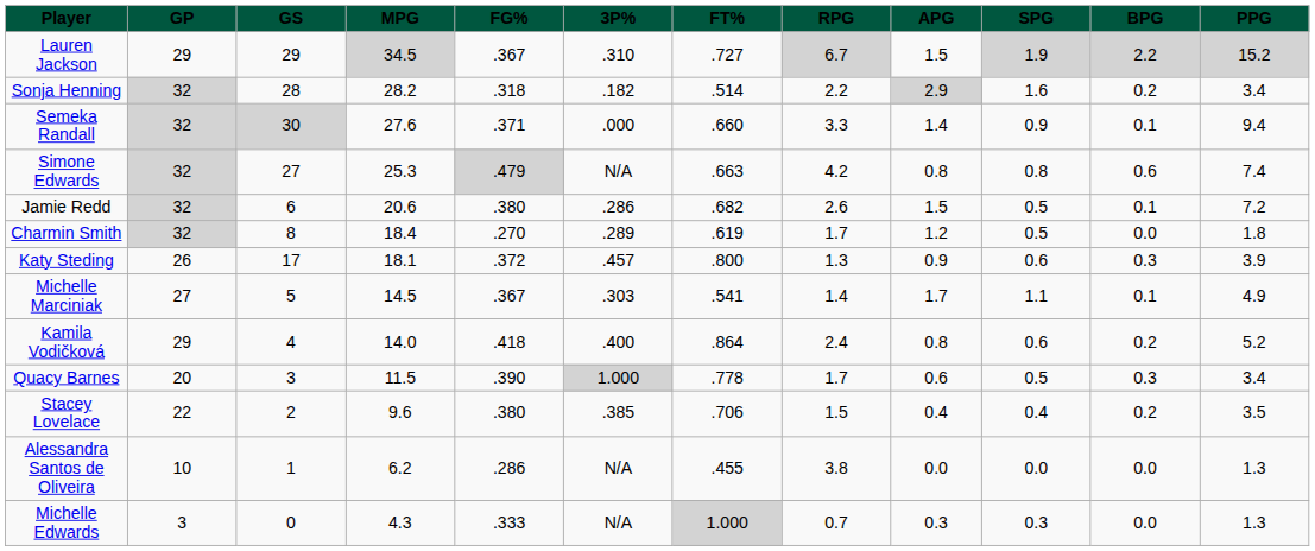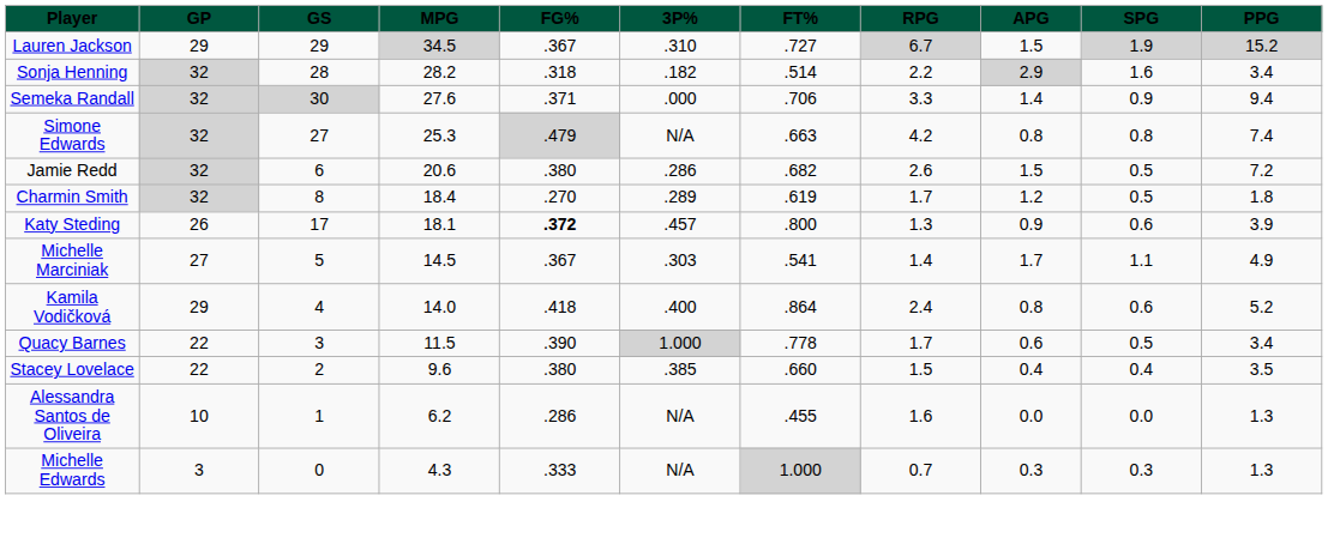 <table class="wikitable sortable" style="text-align:center;">
 <tr>
 <th style="background: #00573F" width="6%"><span>Player</span></th>
 <th style="background: #00573F" width="6%"><span>GP</span></th>
 <th style="background: #00573F" width="6%"><span>GS</span></th>
 <th style="background: #00573F" width="6%"><span>MPG</span></th>
 <th style="background: #00573F" width="6%"><span>FG%</span></th>
 <th style="background: #00573F" width="6%"><span>3P%</span></th>
 <th style="background: #00573F" width="6%"><span>FT%</span></th>
 <th style="background: #00573F" width="6%"><span>RPG</span></th>
 <th style="background: #00573F" width="5%"><span>APG</span></th>
 <th style="background: #00573F" width="6%"><span>SPG</span></th>
-<th style="background: #00573F" width="6%"><span>BPG</span></th>
 <th style="background: #00573F" width="6%"><span>PPG</span></th>
 </tr>
 <tr>
 <td><a href='#'>Lauren Jackson</a></td>
 <td>29</td>
 <td>29</td>
 <td style="background:#D3D3D3;">34.5</td>
 <td>.367</td>
 <td>.310</td>
 <td>.727</td>
 <td style="background:#D3D3D3;">6.7</td>
 <td>1.5</td>
 <td style="background:#D3D3D3;">1.9</td>
-<td style="background:#D3D3D3;">2.2</td>
 <td style="background:#D3D3D3;">15.2</td>
 </tr>
 <tr>
 <td><a href='#'>Sonja Henning</a></td>
 <td style="background:#D3D3D3;">32</td>
 <td>28</td>
 <td>28.2</td>
 <td>.318</td>
 <td>.182</td>
 <td>.514</td>
 <td>2.2</td>
 <td style="background:#D3D3D3;">2.9</td>
 <td>1.6</td>
-<td>0.2</td>
 <td>3.4</td>
 </tr>
 <tr>
 <td><a href='#'>Semeka Randall</a></td>
 <td style="background:#D3D3D3;">32</td>
 <td style="background:#D3D3D3;">30</td>
 <td>27.6</td>
 <td>.371</td>
 <td>.000</td>
-<td>.660</td>
+<td>.706</td>
 <td>3.3</td>
 <td>1.4</td>
 <td>0.9</td>
-<td>0.1</td>
 <td>9.4</td>
 </tr>
 <tr>
 <td><a href='#'>Simone Edwards</a></td>
 <td style="background:#D3D3D3;">32</td>
 <td>27</td>
 <td>25.3</td>
 <td style="background:#D3D3D3;">.479</td>
 <td>N/A</td>
 <td>.663</td>
 <td>4.2</td>
 <td>0.8</td>
 <td>0.8</td>
-<td>0.6</td>
 <td>7.4</td>
 </tr>
 <tr>
 <td>Jamie Redd</td>
 <td style="background:#D3D3D3;">32</td>
 <td>6</td>
 <td>20.6</td>
 <td>.380</td>
 <td>.286</td>
 <td>.682</td>
 <td>2.6</td>
 <td>1.5</td>
 <td>0.5</td>
-<td>0.1</td>
 <td>7.2</td>
 </tr>
 <tr>
 <td><a href='#'>Charmin Smith</a></td>
 <td style="background:#D3D3D3;">32</td>
 <td>8</td>
 <td>18.4</td>
 <td>.270</td>
 <td>.289</td>
 <td>.619</td>
 <td>1.7</td>
 <td>1.2</td>
 <td>0.5</td>
-<td>0.0</td>
 <td>1.8</td>
 </tr>
 <tr>
 <td><a href='#'>Katy Steding</a></td>
 <td>26</td>
 <td>17</td>
 <td>18.1</td>
-<td>.372</td>
+<td><strong>.372</strong></td>
 <td>.457</td>
 <td>.800</td>
 <td>1.3</td>
 <td>0.9</td>
 <td>0.6</td>
-<td>0.3</td>
 <td>3.9</td>
 </tr>
 <tr>
 <td><a href='#'>Michelle Marciniak</a></td>
 <td>27</td>
 <td>5</td>
 <td>14.5</td>
 <td>.367</td>
 <td>.303</td>
 <td>.541</td>
 <td>1.4</td>
 <td>1.7</td>
 <td>1.1</td>
-<td>0.1</td>
 <td>4.9</td>
 </tr>
 <tr>
 <td><a href='#'>Kamila Vodičková</a></td>
 <td>29</td>
 <td>4</td>
 <td>14.0</td>
 <td>.418</td>
 <td>.400</td>
 <td>.864</td>
 <td>2.4</td>
 <td>0.8</td>
 <td>0.6</td>
-<td>0.2</td>
 <td>5.2</td>
 </tr>
 <tr>
 <td><a href='#'>Quacy Barnes</a></td>
-<td>20</td>
+<td>22</td>
 <td>3</td>
 <td>11.5</td>
 <td>.390</td>
 <td style="background:#D3D3D3;">1.000</td>
 <td>.778</td>
 <td>1.7</td>
 <td>0.6</td>
 <td>0.5</td>
-<td>0.3</td>
 <td>3.4</td>
 </tr>
 <tr>
 <td><a href='#'>Stacey Lovelace</a></td>
 <td>22</td>
 <td>2</td>
 <td>9.6</td>
 <td>.380</td>
 <td>.385</td>
-<td>.706</td>
+<td>.660</td>
 <td>1.5</td>
 <td>0.4</td>
 <td>0.4</td>
-<td>0.2</td>
 <td>3.5</td>
 </tr>
 <tr>
 <td><a href='#'>Alessandra Santos de Oliveira</a></td>
 <td>10</td>
 <td>1</td>
 <td>6.2</td>
 <td>.286</td>
 <td>N/A</td>
 <td>.455</td>
-<td>3.8</td>
-<td>0.0</td>
+<td>1.6</td>
 <td>0.0</td>
 <td>0.0</td>
 <td>1.3</td>
 </tr>
 <tr>
 <td><a href='#'>Michelle Edwards</a></td>
 <td>3</td>
 <td>0</td>
 <td>4.3</td>
 <td>.333</td>
 <td>N/A</td>
 <td style="background:#D3D3D3;">1.000</td>
 <td>0.7</td>
 <td>0.3</td>
 <td>0.3</td>
-<td>0.0</td>
 <td>1.3</td>
 </tr>
 </table>
